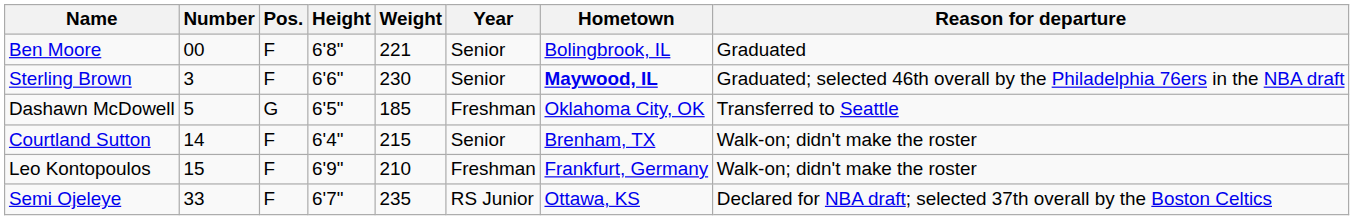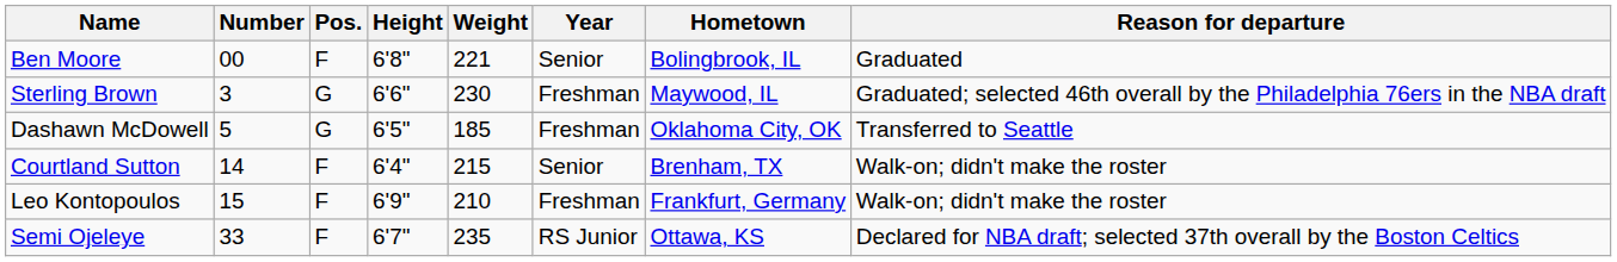 <table class="wikitable sortable" border="1">
 <tr>
 <th>Name</th>
 <th>Number</th>
 <th>Pos.</th>
 <th>Height</th>
 <th>Weight</th>
 <th>Year</th>
 <th>Hometown</th>
 <th class="unsortable">Reason for departure</th>
 </tr>
 <tr>
 <td><a href='#'>Ben Moore</a></td>
 <td>00</td>
 <td>F</td>
 <td>6'8"</td>
 <td>221</td>
 <td>Senior</td>
 <td><a href='#'>Bolingbrook, IL</a></td>
 <td>Graduated</td>
 </tr>
 <tr>
 <td><a href='#'>Sterling Brown</a></td>
 <td>3</td>
-<td>F</td>
+<td>G</td>
 <td>6'6"</td>
 <td>230</td>
-<td>Senior</td>
-<td><strong><a href='#'>Maywood, IL</a></strong></td>
+<td>Freshman</td>
+<td><a href='#'>Maywood, IL</a></td>
 <td>Graduated; selected 46th overall by the <a href='#'>Philadelphia 76ers</a> in the <a href='#'>NBA draft</a></td>
 </tr>
 <tr>
 <td>Dashawn McDowell</td>
 <td>5</td>
 <td>G</td>
 <td>6'5"</td>
 <td>185</td>
 <td>Freshman</td>
 <td><a href='#'>Oklahoma City, OK</a></td>
 <td>Transferred to <a href='#'>Seattle</a></td>
 </tr>
 <tr>
 <td><a href='#'>Courtland Sutton</a></td>
 <td>14</td>
 <td>F</td>
 <td>6'4"</td>
 <td>215</td>
 <td>Senior</td>
 <td><a href='#'>Brenham, TX</a></td>
 <td>Walk-on; didn't make the roster</td>
 </tr>
 <tr>
 <td>Leo Kontopoulos</td>
 <td>15</td>
 <td>F</td>
 <td>6'9"</td>
 <td>210</td>
 <td>Freshman</td>
 <td><a href='#'>Frankfurt, Germany</a></td>
 <td>Walk-on; didn't make the roster</td>
 </tr>
 <tr>
 <td><a href='#'>Semi Ojeleye</a></td>
 <td>33</td>
 <td>F</td>
 <td>6'7"</td>
 <td>235</td>
 <td>RS Junior</td>
 <td><a href='#'>Ottawa, KS</a></td>
 <td>Declared for <a href='#'>NBA draft</a>; selected 37th overall by the <a href='#'>Boston Celtics</a></td>
 </tr>
 </table>
